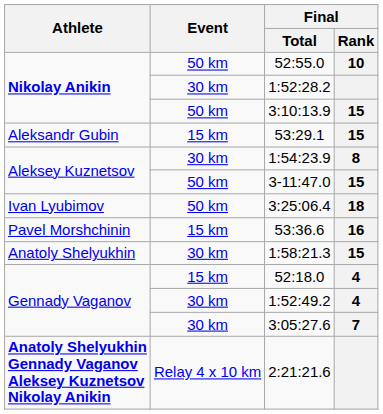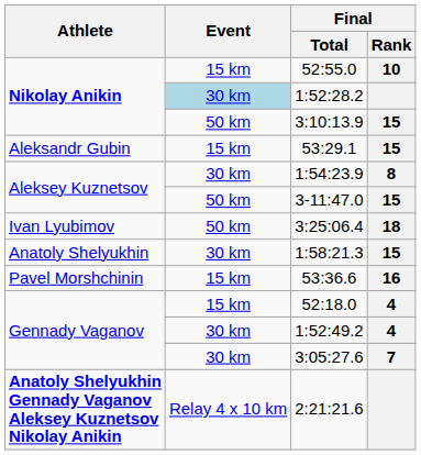 <table class="wikitable" style="font-size:90%">
 <tr>
 <th rowspan="2">Athlete</th>
 <th rowspan="2">Event</th>
 <th colspan="2">Final</th>
 </tr>
 <tr>
 <th>Total</th>
 <th>Rank</th>
 </tr>
 <tr>
 <td rowspan=3><strong><a href='#'>Nikolay Anikin</a></strong></td>
-<td align="center"><a href='#'>50 km</a></td>
+<td align="center"><a href='#'>15 km</a></td>
 <td align="center">52:55.0</td>
 <th align="center">10</th>
 </tr>
 <tr>
-<td align="center"><a href='#'>30 km</a></td>
+<td align="center" style="background: lightblue;"><a href='#'>30 km</a></td>
 <td align="center">1:52:28.2</td>
 <th align="center"></th>
 </tr>
 <tr>
 <td align="center"><a href='#'>50 km</a></td>
 <td align="center">3:10:13.9</td>
 <th align="center">15</th>
 </tr>
 <tr>
 <td><a href='#'>Aleksandr Gubin</a></td>
 <td align="center"><a href='#'>15 km</a></td>
 <td align="center">53:29.1</td>
 <th align="center">15</th>
 </tr>
 <tr>
 <td rowspan=2><a href='#'>Aleksey Kuznetsov</a></td>
 <td align="center"><a href='#'>30 km</a></td>
 <td align="center">1:54:23.9</td>
 <th align="center">8</th>
 </tr>
 <tr>
 <td align="center"><a href='#'>50 km</a></td>
 <td align="center">3-11:47.0</td>
 <th align="center">15</th>
 </tr>
 <tr>
 <td><a href='#'>Ivan Lyubimov</a></td>
 <td align="center"><a href='#'>50 km</a></td>
 <td align="center">3:25:06.4</td>
 <th align="center">18</th>
 </tr>
 <tr>
+<td><a href='#'>Anatoly Shelyukhin</a></td>
+<td align="center"><a href='#'>30 km</a></td>
+<td align="center">1:58:21.3</td>
+<th align="center">15</th>
+</tr>
+<tr>
 <td><a href='#'>Pavel Morshchinin</a></td>
 <td align="center"><a href='#'>15 km</a></td>
 <td align="center">53:36.6</td>
 <th align="center">16</th>
-</tr>
-<tr>
-<td><a href='#'>Anatoly Shelyukhin</a></td>
-<td align="center"><a href='#'>30 km</a></td>
-<td align="center">1:58:21.3</td>
-<th align="center">15</th>
 </tr>
 <tr>
 <td rowspan=3><a href='#'>Gennady Vaganov</a></td>
 <td align="center"><a href='#'>15 km</a></td>
 <td align="center">52:18.0</td>
 <th align="center">4</th>
 </tr>
 <tr>
 <td align="center"><a href='#'>30 km</a></td>
 <td align="center">1:52:49.2</td>
 <th align="center">4</th>
 </tr>
 <tr>
 <td align="center"><a href='#'>30 km</a></td>
 <td align="center">3:05:27.6</td>
 <th align="center">7</th>
 </tr>
 <tr>
 <td><strong><a href='#'>Anatoly Shelyukhin</a><br><a href='#'>Gennady Vaganov</a><br><a href='#'>Aleksey Kuznetsov</a><br><a href='#'>Nikolay Anikin</a></strong></td>
 <td><a href='#'>Relay 4 x 10 km</a></td>
 <td align="center">2:21:21.6</td>
 <th align="center"></th>
 </tr>
 </table>
